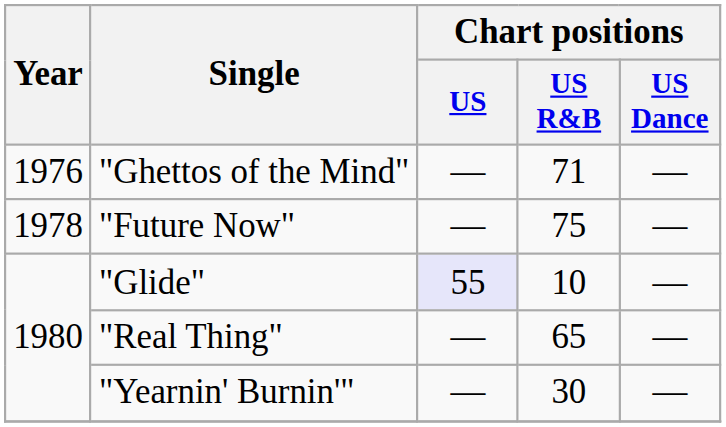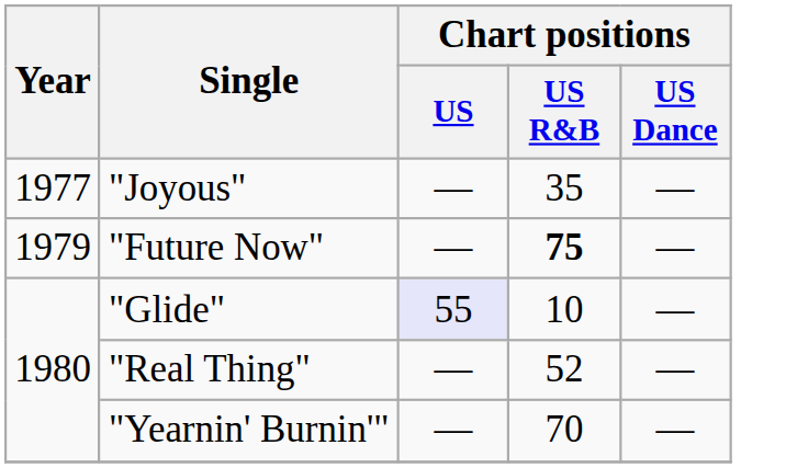 <table class="wikitable" style="text-align:center;">
 <tr>
 <th rowspan="2">Year</th>
 <th rowspan="2">Single</th>
 <th colspan="3">Chart positions</th>
 </tr>
 <tr style="font-size:smaller;">
 <th width="40"><a href='#'>US</a></th>
 <th width="40"><a href='#'>US<br>R&B</a></th>
 <th width="40"><a href='#'>US<br>Dance</a></th>
 </tr>
 <tr>
-<td rowspan="1">1976</td>
-<td align="left">"Ghettos of the Mind"</td>
+<td rowspan="1">1977</td>
+<td align="left">"Joyous"</td>
 <td>—</td>
-<td>71</td>
+<td>35</td>
 <td>—</td>
 </tr>
 <tr>
-<td rowspan="1">1978</td>
+<td rowspan="1">1979</td>
 <td align="left">"Future Now"</td>
 <td>—</td>
-<td>75</td>
+<td><strong>75</strong></td>
 <td>—</td>
 </tr>
 <tr>
 <td rowspan="3">1980</td>
 <td align="left">"Glide"</td>
 <td style="background: lavender;">55</td>
 <td>10</td>
 <td>—</td>
 </tr>
 <tr>
 <td align="left">"Real Thing"</td>
 <td>—</td>
-<td>65</td>
+<td>52</td>
 <td>—</td>
 </tr>
 <tr>
 <td align="left">"Yearnin' Burnin'"</td>
 <td>—</td>
-<td>30</td>
+<td>70</td>
 <td>—</td>
 </tr>
 <tr>
 </tr>
 </table>
